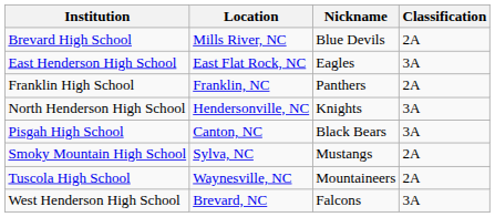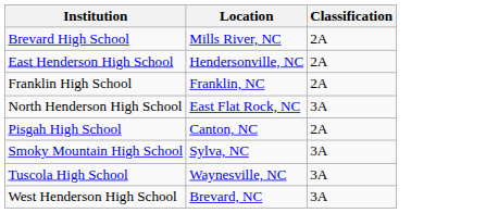 <table class="wikitable">
 <tr>
 <th>Institution</th>
 <th>Location</th>
-<th>Nickname</th>
 <th>Classification</th>
 </tr>
 <tr>
 <td><a href='#'>Brevard High School</a></td>
 <td><a href='#'>Mills River, NC</a></td>
-<td>Blue Devils</td>
 <td>2A</td>
 </tr>
 <tr>
 <td><a href='#'>East Henderson High School</a></td>
-<td><a href='#'>East Flat Rock, NC</a></td>
-<td>Eagles</td>
-<td>3A</td>
+<td><a href='#'>Hendersonville, NC</a></td>
+<td>2A</td>
 </tr>
 <tr>
 <td>Franklin High School</td>
 <td><a href='#'>Franklin, NC</a></td>
-<td>Panthers</td>
 <td>2A</td>
 </tr>
 <tr>
 <td>North Henderson High School</td>
-<td><a href='#'>Hendersonville, NC</a></td>
-<td>Knights</td>
+<td><a href='#'>East Flat Rock, NC</a></td>
 <td>3A</td>
 </tr>
 <tr>
 <td><a href='#'>Pisgah High School</a></td>
 <td><a href='#'>Canton, NC</a></td>
-<td>Black Bears</td>
-<td>3A</td>
+<td>2A</td>
 </tr>
 <tr>
 <td><a href='#'>Smoky Mountain High School</a></td>
 <td><a href='#'>Sylva, NC</a></td>
-<td>Mustangs</td>
-<td>2A</td>
+<td>3A</td>
 </tr>
 <tr>
 <td><a href='#'>Tuscola High School</a></td>
 <td><a href='#'>Waynesville, NC</a></td>
-<td>Mountaineers</td>
-<td>2A</td>
+<td>3A</td>
 </tr>
 <tr>
 <td>West Henderson High School</td>
 <td><a href='#'>Brevard, NC</a></td>
-<td>Falcons</td>
 <td>3A</td>
 </tr>
 </table>
